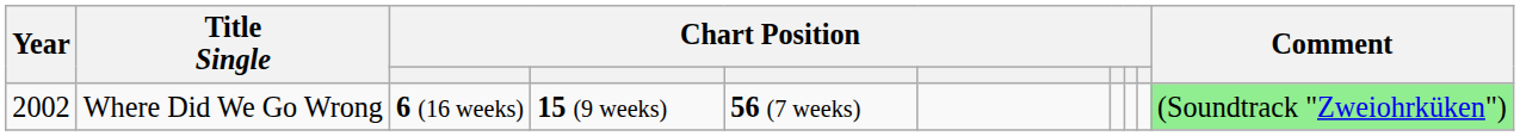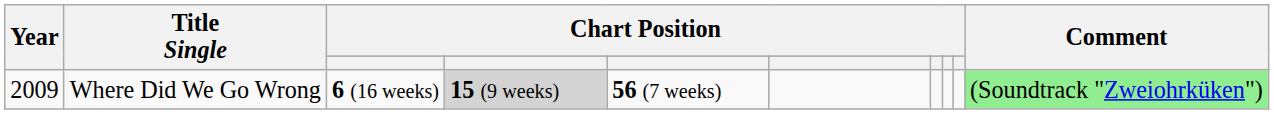 <table class="wikitable">
 <tr>
 <th rowspan="2">Year</th>
 <th rowspan="2">Title<br><em>Single</em></th>
 <th colspan="7">Chart Position</th>
 <th rowspan="2">Comment</th>
 </tr>
 <tr>
 <th></th>
 <th style="width:100px"></th>
 <th style="width:100px"></th>
 <th style="width:100px"></th>
 <th></th>
 <th></th>
 <th></th>
 </tr>
 <tr>
-<td>2002</td>
+<td>2009</td>
 <td>Where Did We Go Wrong</td>
 <td><strong>6</strong> <small>(16 weeks)</small></td>
-<td><strong>15</strong> <small>(9 weeks)</small></td>
+<td style="background: lightgrey;"><strong>15</strong> <small>(9 weeks)</small></td>
 <td><strong>56</strong> <small>(7 weeks)</small></td>
 <td></td>
 <td></td>
 <td></td>
 <td></td>
 <td style="background: lightgreen;">(Soundtrack "<a href='#'>Zweiohrküken</a>")</td>
 </tr>
 </table>
